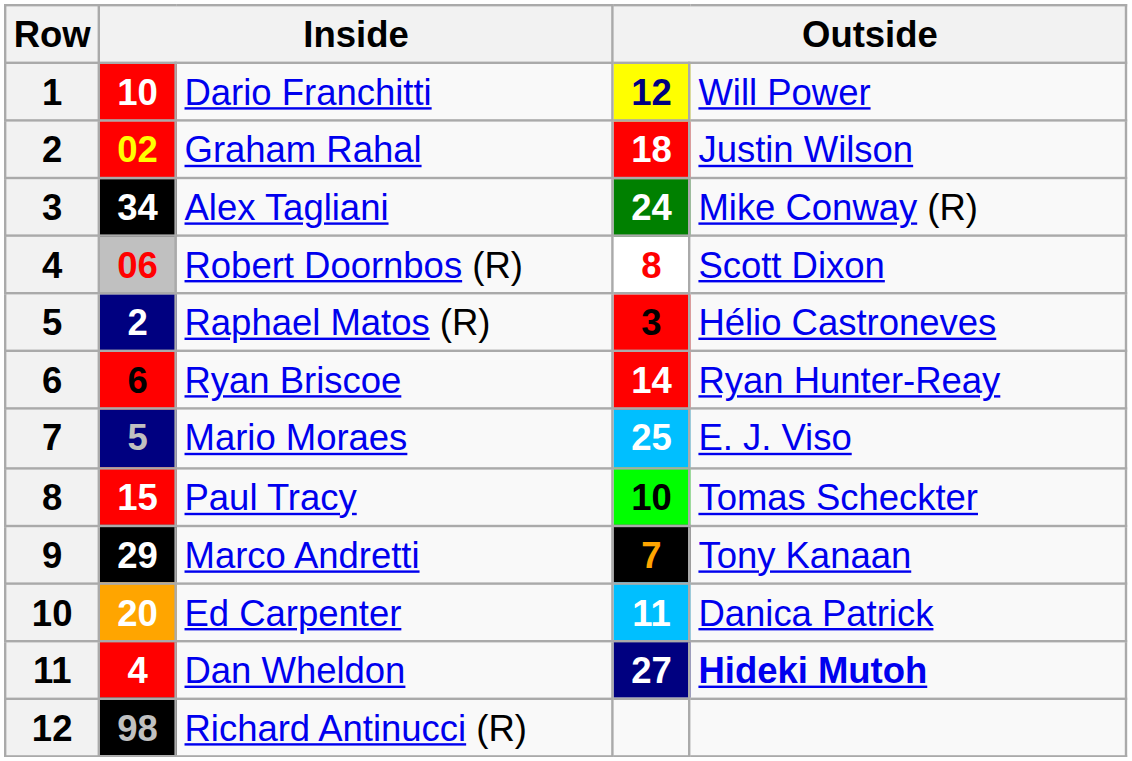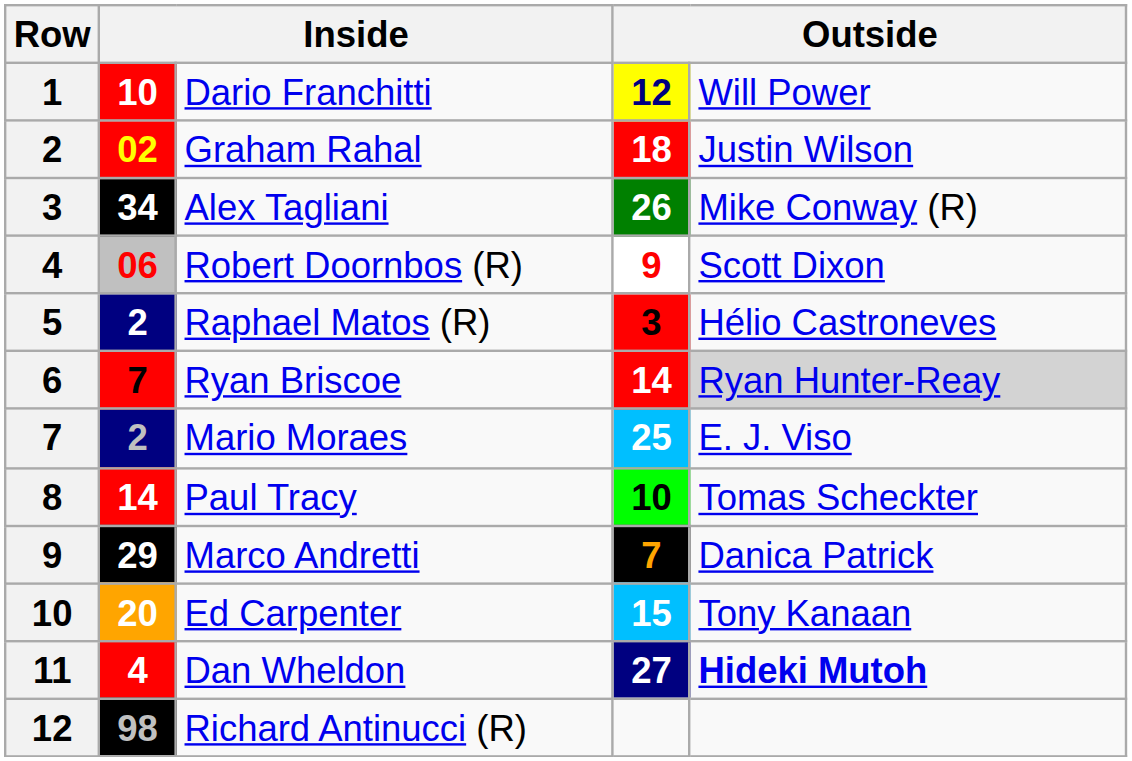 <table class="wikitable" style="font-size: 95%;">
 <tr>
 <th>Row</th>
 <th colspan=2>Inside</th>
 <th colspan=2>Outside</th>
 </tr>
 <tr>
 <th>1</th>
 <td style="background:red; color:white;" align="center" width="25"><strong>10</strong></td>
 <td width="175"> <a href='#'>Dario Franchitti</a></td>
 <td style="background:yellow; color:navy;" align=center width="25"><strong>12</strong></td>
 <td width="175"> <a href='#'>Will Power</a></td>
 </tr>
 <tr>
 <th>2</th>
 <td style="background:red; color:yellow;" align="center"><strong>02</strong></td>
 <td> <a href='#'>Graham Rahal</a></td>
 <td style="background:red; color:white;" align=center><strong>18</strong></td>
 <td> <a href='#'>Justin Wilson</a></td>
 </tr>
 <tr>
 <th>3</th>
 <td style="background:black; color:white;" align=center><strong>34</strong></td>
 <td> <a href='#'>Alex Tagliani</a></td>
-<td style="background:green; color:white;" align=center><strong>24</strong></td>
+<td style="background:green; color:white;" align=center><strong>26</strong></td>
 <td> <a href='#'>Mike Conway</a> (R)</td>
 </tr>
 <tr>
 <th>4</th>
 <td style="background:silver; color:red;" align=center><strong>06</strong></td>
 <td> <a href='#'>Robert Doornbos</a> (R)</td>
-<td style="background:white; color:red;" align=center><strong>8</strong></td>
+<td style="background:white; color:red;" align=center><strong>9</strong></td>
 <td> <a href='#'>Scott Dixon</a></td>
 </tr>
 <tr>
 <th>5</th>
 <td style="background:navy; color:white;" align=center><strong>2</strong></td>
 <td> <a href='#'>Raphael Matos</a> (R)</td>
 <td style="background:#FF0000; color:black;" align="center" width="25"><strong>3</strong></td>
 <td width="175"> <a href='#'>Hélio Castroneves</a></td>
 </tr>
 <tr>
 <th>6</th>
-<td style="background:#FF0000; color:black;" align=center width="25"><strong>6</strong></td>
+<td style="background:#FF0000; color:black;" align=center width="25"><strong>7</strong></td>
 <td width="175"> <a href='#'>Ryan Briscoe</a></td>
 <td style="background:red; color:white;" align=center><strong>14</strong></td>
-<td> <a href='#'>Ryan Hunter-Reay</a></td>
+<td style="background: lightgrey;"> <a href='#'>Ryan Hunter-Reay</a></td>
 </tr>
 <tr>
 <th>7</th>
-<td style="background:navy; color:silver;" align=center><strong>5</strong></td>
+<td style="background:navy; color:silver;" align=center><strong>2</strong></td>
 <td> <a href='#'>Mario Moraes</a></td>
 <td style="background:DeepSkyBlue; color:white;" align=center><strong>25</strong></td>
 <td> <a href='#'>E. J. Viso</a></td>
 </tr>
 <tr>
 <th>8</th>
-<td style="background:red; color:white;" align=center><strong>15</strong></td>
+<td style="background:red; color:white;" align=center><strong>14</strong></td>
 <td> <a href='#'>Paul Tracy</a></td>
 <td style="background:lime; color:black;" align=center><strong>10</strong></td>
 <td> <a href='#'>Tomas Scheckter</a></td>
 </tr>
 <tr>
 <th>9</th>
 <td style="background:black; color:white;" align=center><strong>29</strong></td>
 <td> <a href='#'>Marco Andretti</a></td>
 <td style="background:black; color:orange;" align=center><strong>7</strong></td>
-<td> <a href='#'>Tony Kanaan</a></td>
+<td> <a href='#'>Danica Patrick</a></td>
 </tr>
 <tr>
 <th>10</th>
 <td style="background:orange; color:white;" align=center><strong>20</strong></td>
 <td nowrap> <a href='#'>Ed Carpenter</a></td>
-<td style="background:DeepSkyBlue; color:white;" align=center><strong>11</strong></td>
-<td> <a href='#'>Danica Patrick</a></td>
+<td style="background:DeepSkyBlue; color:white;" align=center><strong>15</strong></td>
+<td> <a href='#'>Tony Kanaan</a></td>
 </tr>
 <tr>
 <th>11</th>
 <td style="background:red; color:white;" align=center><strong>4</strong></td>
 <td> <a href='#'>Dan Wheldon</a></td>
 <td style="background:navy; color:white;" align=center><strong>27</strong></td>
 <td nowrap><strong> <a href='#'>Hideki Mutoh</a></strong></td>
 </tr>
 <tr>
 <th>12</th>
 <td style="background:black; color:silver;" align=center><strong>98</strong></td>
 <td> <a href='#'>Richard Antinucci</a> (R)</td>
 <td></td>
 <td></td>
 </tr>
 </table>
